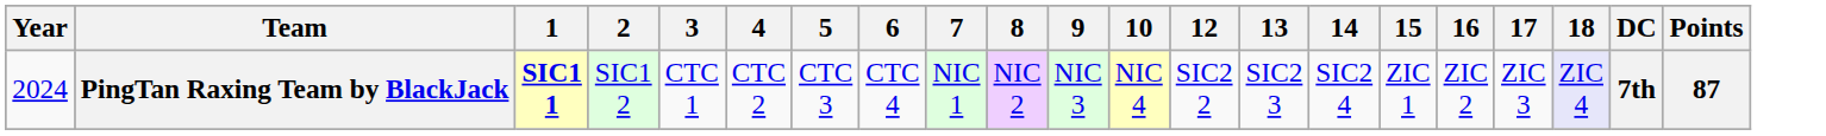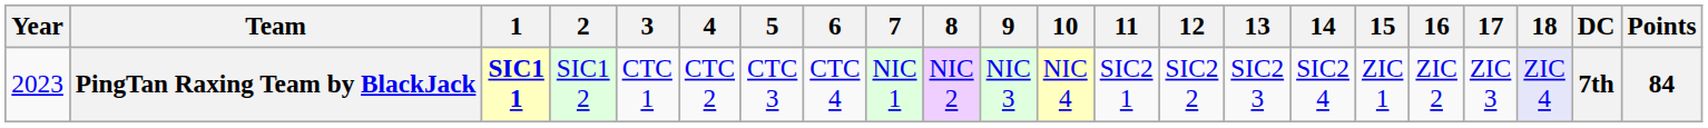 <table class="wikitable" style="text-align:center; font-size:85%">
 <tr>
 <th>Year</th>
 <th>Team</th>
 <th>1</th>
 <th>2</th>
 <th>3</th>
 <th>4</th>
 <th>5</th>
 <th>6</th>
 <th>7</th>
 <th>8</th>
 <th>9</th>
 <th>10</th>
+<th>11</th>
 <th>12</th>
 <th>13</th>
 <th>14</th>
 <th>15</th>
 <th>16</th>
 <th>17</th>
 <th>18</th>
 <th>DC</th>
 <th>Points</th>
 </tr>
 <tr>
-<td><a href='#'>2024</a></td>
+<td><a href='#'>2023</a></td>
 <th nowrap>PingTan Raxing Team by <a href='#'>BlackJack</a></th>
 <td style="background:#FFFFBF"><strong><a href='#'>SIC1<br>1</a></strong><br></td>
 <td style="background:#DFFFDF"><a href='#'>SIC1<br>2</a><br></td>
 <td><a href='#'>CTC<br>1</a></td>
 <td><a href='#'>CTC<br>2</a></td>
 <td><a href='#'>CTC<br>3</a></td>
 <td><a href='#'>CTC<br>4</a></td>
 <td style="background:#DFFFDF"><a href='#'>NIC<br>1</a><br></td>
 <td style="background:#EFCFFF"><a href='#'>NIC<br>2</a><br></td>
 <td style="background:#DFFFDF"><a href='#'>NIC<br>3</a><br></td>
 <td style="background:#FFFFBF"><a href='#'>NIC<br>4</a><br></td>
+<td><a href='#'>SIC2<br>1</a></td>
 <td><a href='#'>SIC2<br>2</a></td>
 <td><a href='#'>SIC2<br>3</a></td>
 <td><a href='#'>SIC2<br>4</a></td>
 <td><a href='#'>ZIC<br>1</a></td>
 <td><a href='#'>ZIC<br>2</a></td>
 <td><a href='#'>ZIC<br>3</a></td>
 <td style="background: lavender;"><a href='#'>ZIC<br>4</a></td>
 <th>7th</th>
-<th>87</th>
+<th>84</th>
 </tr>
 </table>
